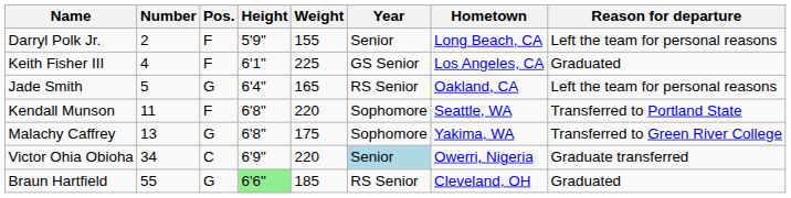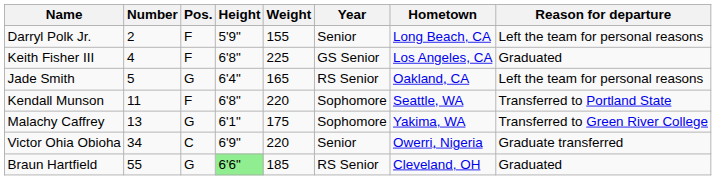 <table class="wikitable sortable" border="1">
 <tr>
 <th>Name</th>
 <th>Number</th>
 <th>Pos.</th>
 <th>Height</th>
 <th>Weight</th>
 <th>Year</th>
 <th>Hometown</th>
 <th class="unsortable">Reason for departure</th>
 </tr>
 <tr>
 <td>Darryl Polk Jr.</td>
 <td>2</td>
 <td>F</td>
 <td>5'9"</td>
 <td>155</td>
 <td>Senior</td>
 <td><a href='#'>Long Beach, CA</a></td>
 <td>Left the team for personal reasons</td>
 </tr>
 <tr>
 <td>Keith Fisher III</td>
 <td>4</td>
 <td>F</td>
-<td>6'1"</td>
+<td>6'8"</td>
 <td>225</td>
 <td>GS Senior</td>
 <td><a href='#'>Los Angeles, CA</a></td>
 <td>Graduated</td>
 </tr>
 <tr>
 <td>Jade Smith</td>
 <td>5</td>
 <td>G</td>
 <td>6'4"</td>
 <td>165</td>
 <td>RS Senior</td>
 <td><a href='#'>Oakland, CA</a></td>
 <td>Left the team for personal reasons</td>
 </tr>
 <tr>
 <td>Kendall Munson</td>
 <td>11</td>
 <td>F</td>
 <td>6'8"</td>
 <td>220</td>
 <td>Sophomore</td>
 <td><a href='#'>Seattle, WA</a></td>
 <td>Transferred to <a href='#'>Portland State</a></td>
 </tr>
 <tr>
 <td>Malachy Caffrey</td>
 <td>13</td>
 <td>G</td>
-<td>6'8"</td>
+<td>6'1"</td>
 <td>175</td>
 <td>Sophomore</td>
 <td><a href='#'>Yakima, WA</a></td>
 <td>Transferred to <a href='#'>Green River College</a></td>
 </tr>
 <tr>
 <td>Victor Ohia Obioha</td>
 <td>34</td>
 <td>C</td>
 <td>6'9"</td>
 <td>220</td>
-<td style="background: lightblue;">Senior</td>
+<td>Senior</td>
 <td><a href='#'>Owerri, Nigeria</a></td>
 <td>Graduate transferred</td>
 </tr>
 <tr>
 <td>Braun Hartfield</td>
 <td>55</td>
 <td>G</td>
 <td style="background: lightgreen;">6'6"</td>
 <td>185</td>
 <td>RS Senior</td>
 <td><a href='#'>Cleveland, OH</a></td>
 <td>Graduated</td>
 </tr>
 </table>
